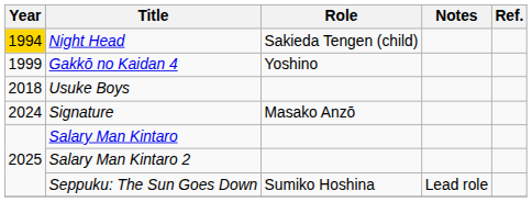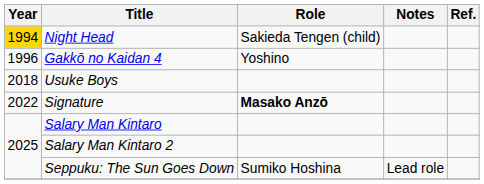 <table class="wikitable">
 <tr>
 <th>Year</th>
 <th>Title</th>
 <th>Role</th>
 <th>Notes</th>
 <th>Ref.</th>
 </tr>
 <tr>
 <td style="background: gold;">1994</td>
 <td><em><a href='#'>Night Head</a></em></td>
 <td>Sakieda Tengen (child)</td>
 <td></td>
 <td></td>
 </tr>
 <tr>
-<td>1999</td>
+<td>1996</td>
 <td><em><a href='#'>Gakkō no Kaidan 4</a></em></td>
 <td>Yoshino</td>
 <td></td>
 <td></td>
 </tr>
 <tr>
 <td>2018</td>
 <td><em>Usuke Boys</em></td>
 <td></td>
 <td></td>
 <td></td>
 </tr>
 <tr>
-<td>2024</td>
+<td>2022</td>
 <td><em>Signature</em></td>
-<td>Masako Anzō</td>
+<td><strong>Masako Anzō</strong></td>
 <td></td>
 <td></td>
 </tr>
 <tr>
 <td rowspan=3>2025</td>
 <td><em><a href='#'>Salary Man Kintaro</a></em></td>
 <td></td>
 <td></td>
 <td></td>
 </tr>
 <tr>
 <td><em>Salary Man Kintaro 2</em></td>
 <td></td>
 <td></td>
 <td></td>
 </tr>
 <tr>
 <td><em>Seppuku: The Sun Goes Down</em></td>
 <td>Sumiko Hoshina</td>
 <td>Lead role</td>
 <td></td>
 </tr>
 <tr>
 </tr>
 </table>
